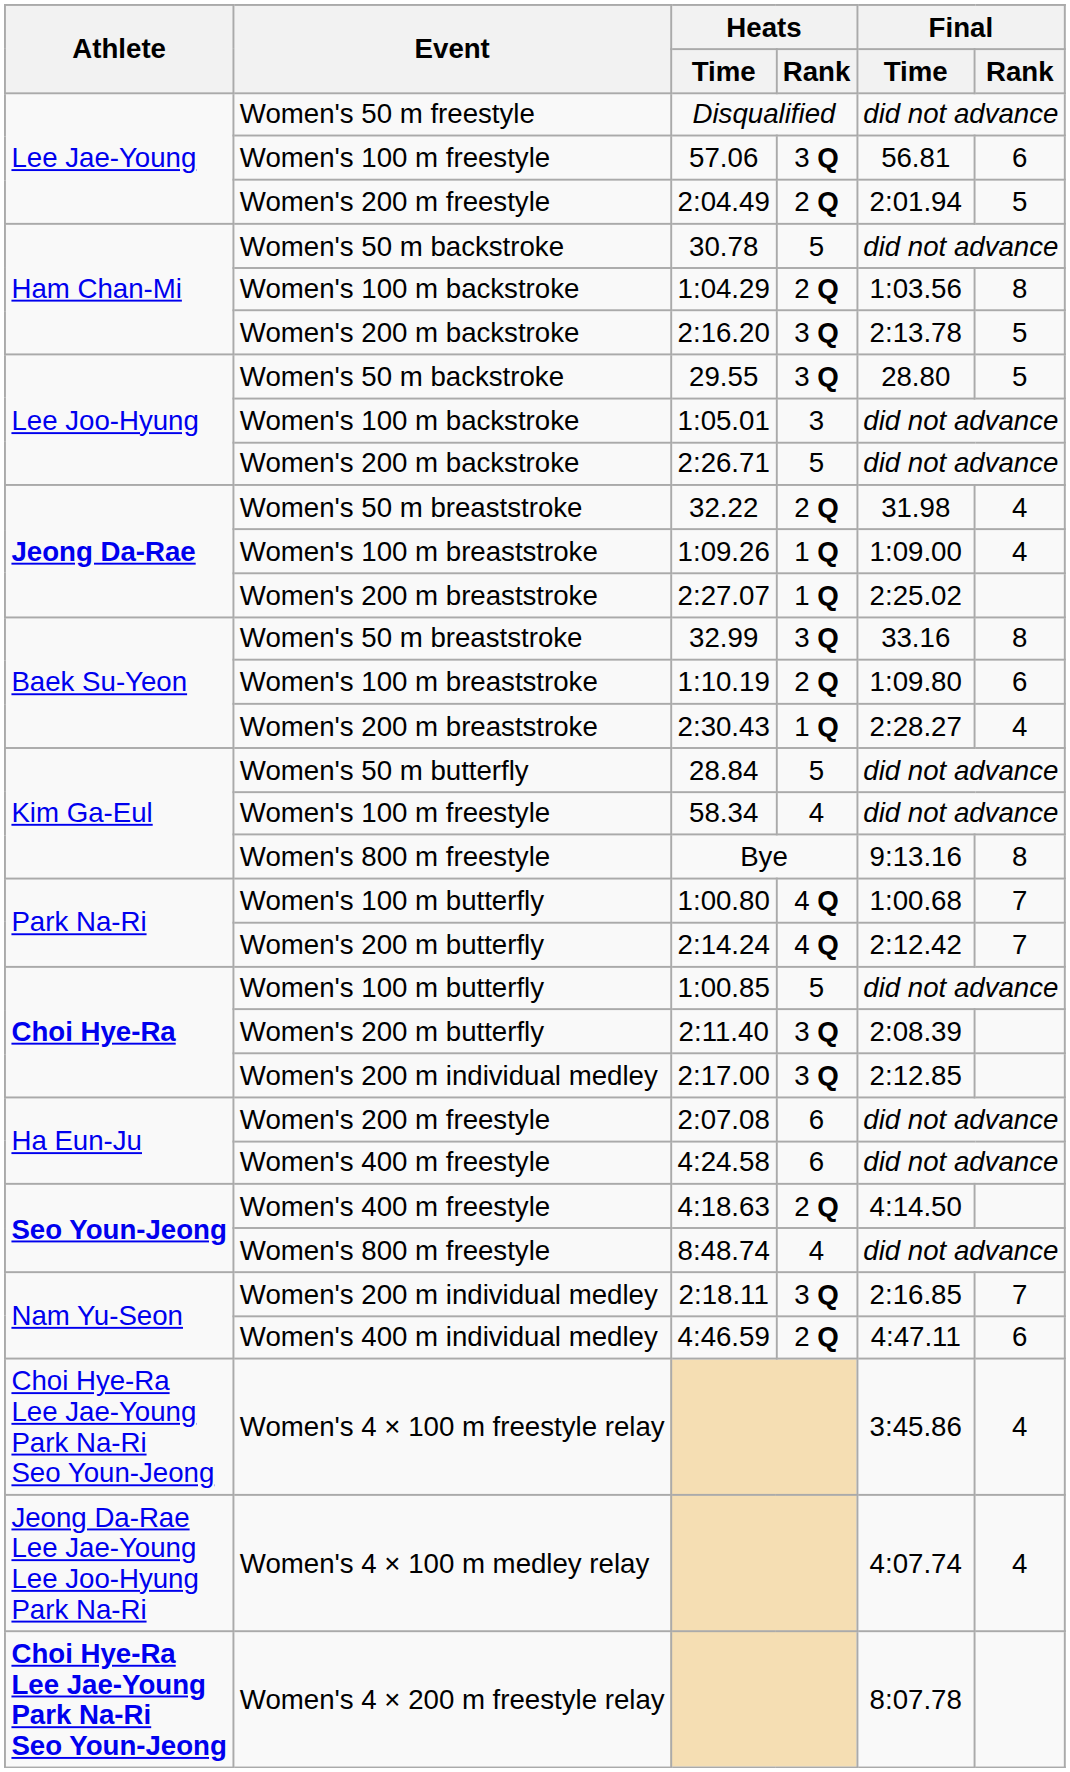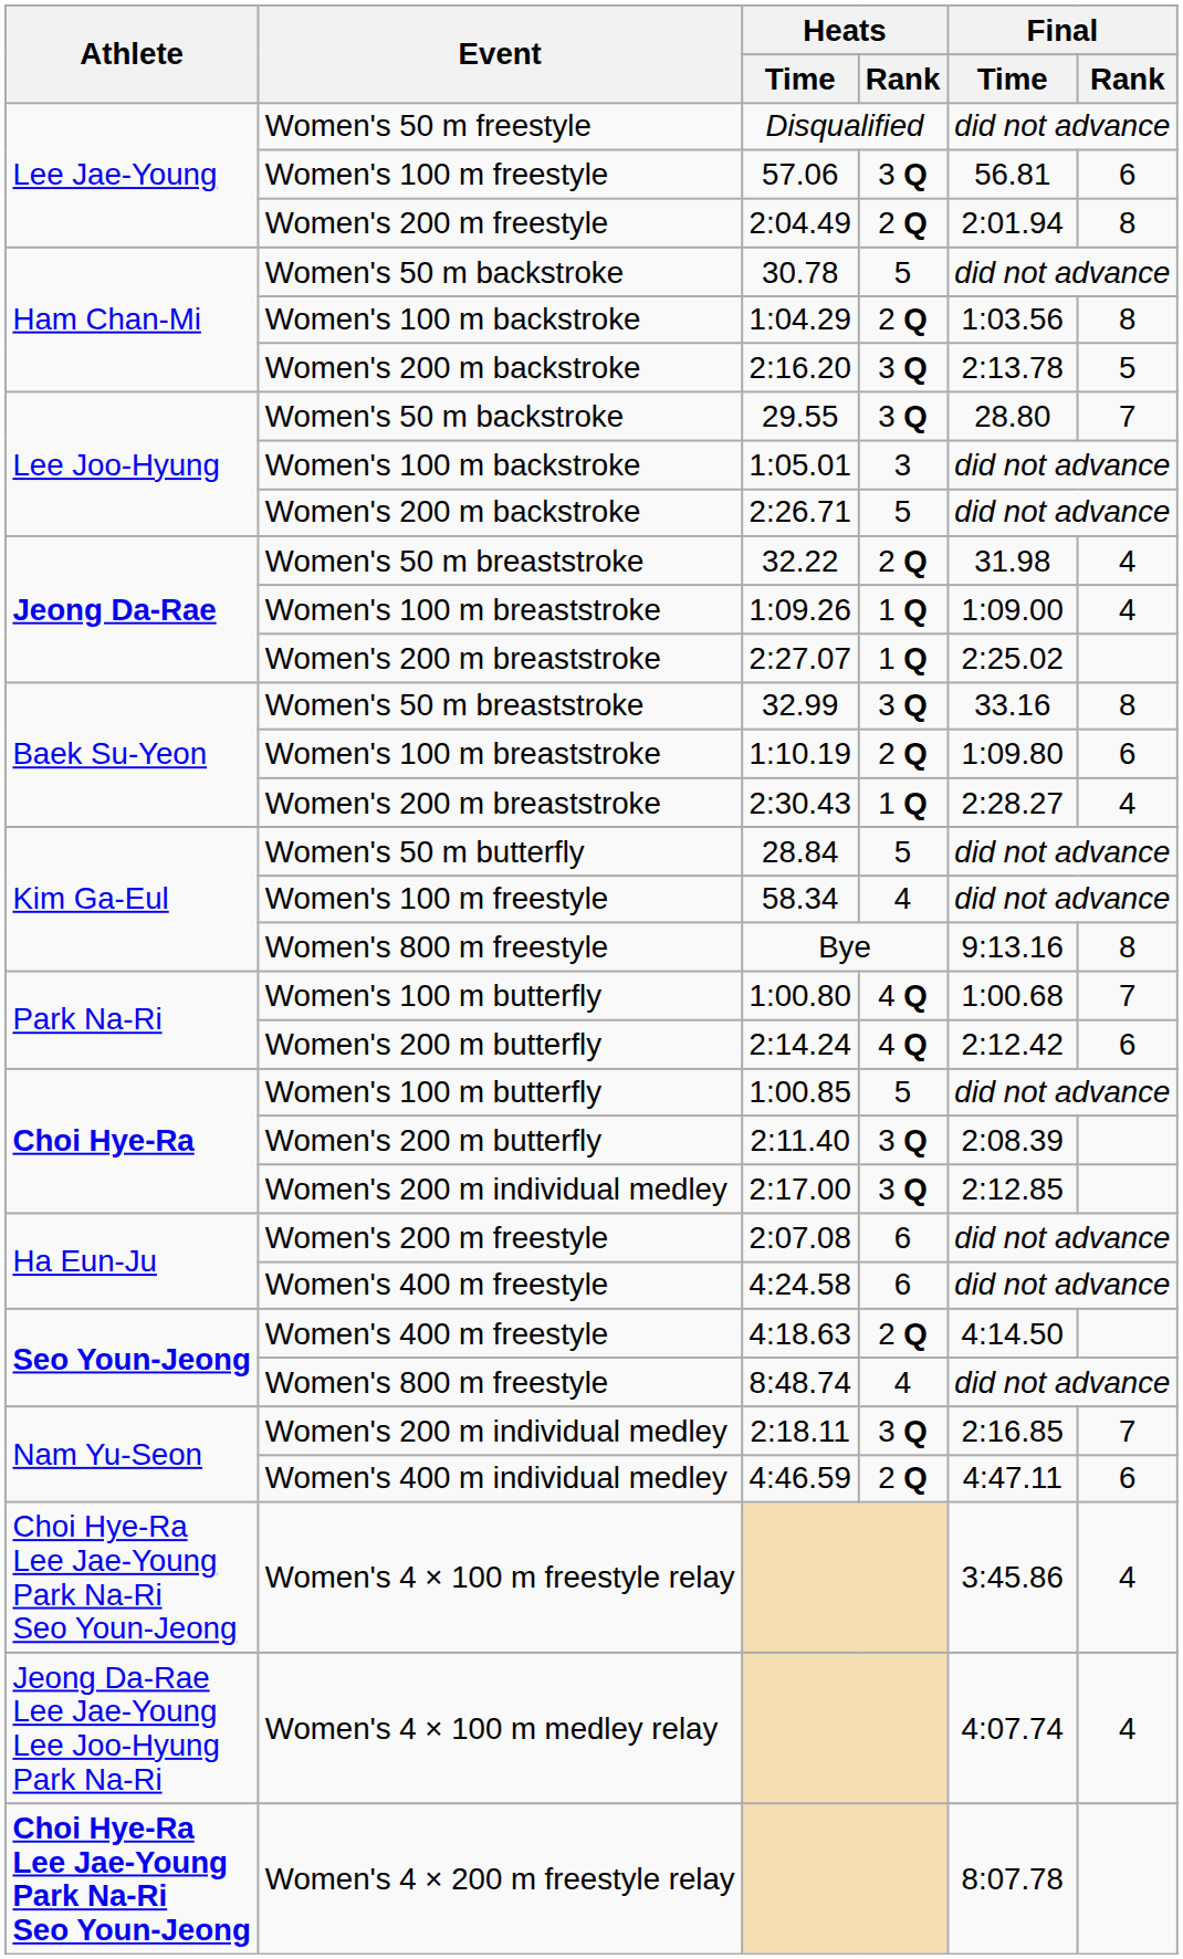 <table class="wikitable" style="font-size:90%; text-align:center;">
 <tr>
 <th rowspan="2">Athlete</th>
 <th rowspan="2">Event</th>
 <th colspan="2">Heats</th>
 <th colspan="2">Final</th>
 </tr>
 <tr>
 <th>Time</th>
 <th>Rank</th>
 <th>Time</th>
 <th>Rank</th>
 </tr>
 <tr>
 <td align=left rowspan=3><a href='#'>Lee Jae-Young</a></td>
 <td align=left>Women's 50 m freestyle</td>
 <td colspan=2><em>Disqualified</em></td>
 <td colspan=2><em>did not advance</em></td>
 </tr>
 <tr>
 <td align=left>Women's 100 m freestyle</td>
 <td>57.06</td>
 <td>3 <strong>Q</strong></td>
 <td>56.81</td>
 <td>6</td>
 </tr>
 <tr>
 <td align=left>Women's 200 m freestyle</td>
 <td>2:04.49</td>
 <td>2 <strong>Q</strong></td>
 <td>2:01.94</td>
-<td>5</td>
+<td>8</td>
 </tr>
 <tr>
 <td align=left rowspan=3><a href='#'>Ham Chan-Mi</a></td>
 <td align=left>Women's 50 m backstroke</td>
 <td>30.78</td>
 <td>5</td>
 <td colspan=2><em>did not advance</em></td>
 </tr>
 <tr>
 <td align=left>Women's 100 m backstroke</td>
 <td>1:04.29</td>
 <td>2 <strong>Q</strong></td>
 <td>1:03.56</td>
 <td>8</td>
 </tr>
 <tr>
 <td align=left>Women's 200 m backstroke</td>
 <td>2:16.20</td>
 <td>3 <strong>Q</strong></td>
 <td>2:13.78</td>
 <td>5</td>
 </tr>
 <tr>
 <td align=left rowspan=3><a href='#'>Lee Joo-Hyung</a></td>
 <td align=left>Women's 50 m backstroke</td>
 <td>29.55</td>
 <td>3 <strong>Q</strong></td>
 <td>28.80</td>
-<td>5</td>
+<td>7</td>
 </tr>
 <tr>
 <td align=left>Women's 100 m backstroke</td>
 <td>1:05.01</td>
 <td>3</td>
 <td colspan=2><em>did not advance</em></td>
 </tr>
 <tr>
 <td align=left>Women's 200 m backstroke</td>
 <td>2:26.71</td>
 <td>5</td>
 <td colspan=2><em>did not advance</em></td>
 </tr>
 <tr>
 <td align=left rowspan=3><strong><a href='#'>Jeong Da-Rae</a></strong></td>
 <td align=left>Women's 50 m breaststroke</td>
 <td>32.22</td>
 <td>2 <strong>Q</strong></td>
 <td>31.98</td>
 <td>4</td>
 </tr>
 <tr>
 <td align=left>Women's 100 m breaststroke</td>
 <td>1:09.26</td>
 <td>1 <strong>Q</strong></td>
 <td>1:09.00</td>
 <td>4</td>
 </tr>
 <tr>
 <td align=left>Women's 200 m breaststroke</td>
 <td>2:27.07</td>
 <td>1 <strong>Q</strong></td>
 <td>2:25.02</td>
 <td></td>
 </tr>
 <tr>
 <td align=left rowspan=3><a href='#'>Baek Su-Yeon</a></td>
 <td align=left>Women's 50 m breaststroke</td>
 <td>32.99</td>
 <td>3 <strong>Q</strong></td>
 <td>33.16</td>
 <td>8</td>
 </tr>
 <tr>
 <td align=left>Women's 100 m breaststroke</td>
 <td>1:10.19</td>
 <td>2 <strong>Q</strong></td>
 <td>1:09.80</td>
 <td>6</td>
 </tr>
 <tr>
 <td align=left>Women's 200 m breaststroke</td>
 <td>2:30.43</td>
 <td>1 <strong>Q</strong></td>
 <td>2:28.27</td>
 <td>4</td>
 </tr>
 <tr>
 <td align=left rowspan=3><a href='#'>Kim Ga-Eul</a></td>
 <td align=left>Women's 50 m butterfly</td>
 <td>28.84</td>
 <td>5</td>
 <td colspan=2><em>did not advance</em></td>
 </tr>
 <tr>
 <td align=left>Women's 100 m freestyle</td>
 <td>58.34</td>
 <td>4</td>
 <td colspan=2><em>did not advance</em></td>
 </tr>
 <tr>
 <td align=left>Women's 800 m freestyle</td>
 <td colspan=2>Bye</td>
 <td>9:13.16</td>
 <td>8</td>
 </tr>
 <tr>
 <td align=left rowspan=2><a href='#'>Park Na-Ri</a></td>
 <td align=left>Women's 100 m butterfly</td>
 <td>1:00.80</td>
 <td>4 <strong>Q</strong></td>
 <td>1:00.68</td>
 <td>7</td>
 </tr>
 <tr>
 <td align=left>Women's 200 m butterfly</td>
 <td>2:14.24</td>
 <td>4 <strong>Q</strong></td>
 <td>2:12.42</td>
-<td>7</td>
+<td>6</td>
 </tr>
 <tr>
 <td align=left rowspan=3><strong><a href='#'>Choi Hye-Ra</a></strong></td>
 <td align=left>Women's 100 m butterfly</td>
 <td>1:00.85</td>
 <td>5</td>
 <td colspan=2><em>did not advance</em></td>
 </tr>
 <tr>
 <td align=left>Women's 200 m butterfly</td>
 <td>2:11.40</td>
 <td>3 <strong>Q</strong></td>
 <td>2:08.39</td>
 <td></td>
 </tr>
 <tr>
 <td align=left>Women's 200 m individual medley</td>
 <td>2:17.00</td>
 <td>3 <strong>Q</strong></td>
 <td>2:12.85</td>
 <td></td>
 </tr>
 <tr>
 <td align=left rowspan=2><a href='#'>Ha Eun-Ju</a></td>
 <td align=left>Women's 200 m freestyle</td>
 <td>2:07.08</td>
 <td>6</td>
 <td colspan=2><em>did not advance</em></td>
 </tr>
 <tr>
 <td align=left>Women's 400 m freestyle</td>
 <td>4:24.58</td>
 <td>6</td>
 <td colspan=2><em>did not advance</em></td>
 </tr>
 <tr>
 <td align=left rowspan=2><strong><a href='#'>Seo Youn-Jeong</a></strong></td>
 <td align=left>Women's 400 m freestyle</td>
 <td>4:18.63</td>
 <td>2 <strong>Q</strong></td>
 <td>4:14.50</td>
 <td></td>
 </tr>
 <tr>
 <td align=left>Women's 800 m freestyle</td>
 <td>8:48.74</td>
 <td>4</td>
 <td colspan=2><em>did not advance</em></td>
 </tr>
 <tr>
 <td align=left rowspan=2><a href='#'>Nam Yu-Seon</a></td>
 <td align=left>Women's 200 m individual medley</td>
 <td>2:18.11</td>
 <td>3 <strong>Q</strong></td>
 <td>2:16.85</td>
 <td>7</td>
 </tr>
 <tr>
 <td align=left>Women's 400 m individual medley</td>
 <td>4:46.59</td>
 <td>2 <strong>Q</strong></td>
 <td>4:47.11</td>
 <td>6</td>
 </tr>
 <tr>
 <td align=left><a href='#'>Choi Hye-Ra</a><br><a href='#'>Lee Jae-Young</a><br><a href='#'>Park Na-Ri</a><br><a href='#'>Seo Youn-Jeong</a></td>
 <td align=left>Women's 4 × 100 m freestyle relay</td>
 <td colspan=2 bgcolor=wheat></td>
 <td>3:45.86</td>
 <td>4</td>
 </tr>
 <tr>
 <td align=left><a href='#'>Jeong Da-Rae</a><br><a href='#'>Lee Jae-Young</a><br><a href='#'>Lee Joo-Hyung</a><br><a href='#'>Park Na-Ri</a></td>
 <td align=left>Women's 4 × 100 m medley relay</td>
 <td colspan=2 bgcolor=wheat></td>
 <td>4:07.74</td>
 <td>4</td>
 </tr>
 <tr>
 <td align=left><strong><a href='#'>Choi Hye-Ra</a><br><a href='#'>Lee Jae-Young</a><br><a href='#'>Park Na-Ri</a><br><a href='#'>Seo Youn-Jeong</a></strong></td>
 <td align=left>Women's 4 × 200 m freestyle relay</td>
 <td colspan=2 bgcolor=wheat></td>
 <td>8:07.78</td>
 <td></td>
 </tr>
 </table>
